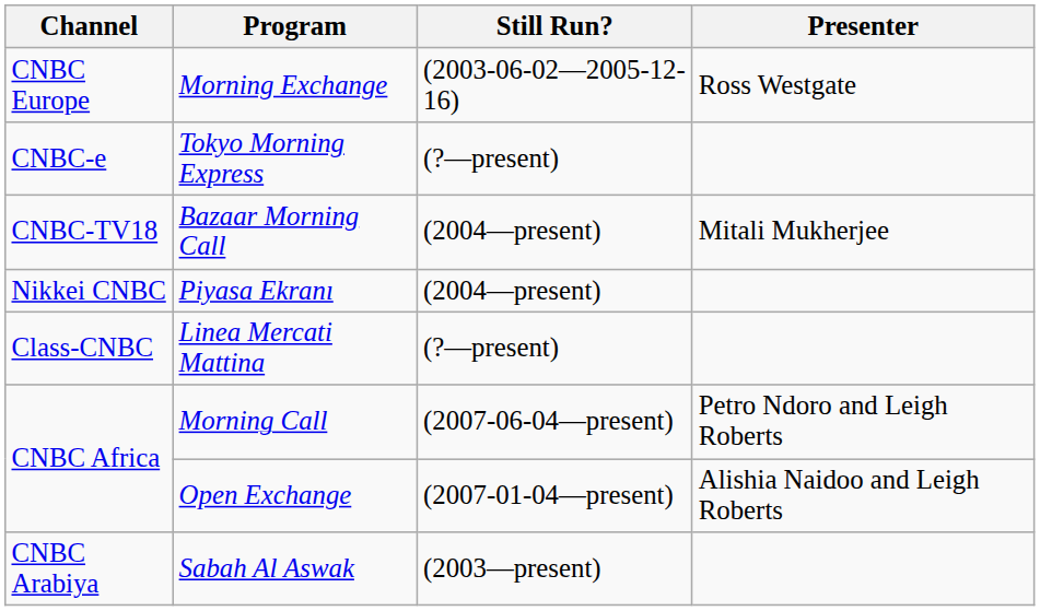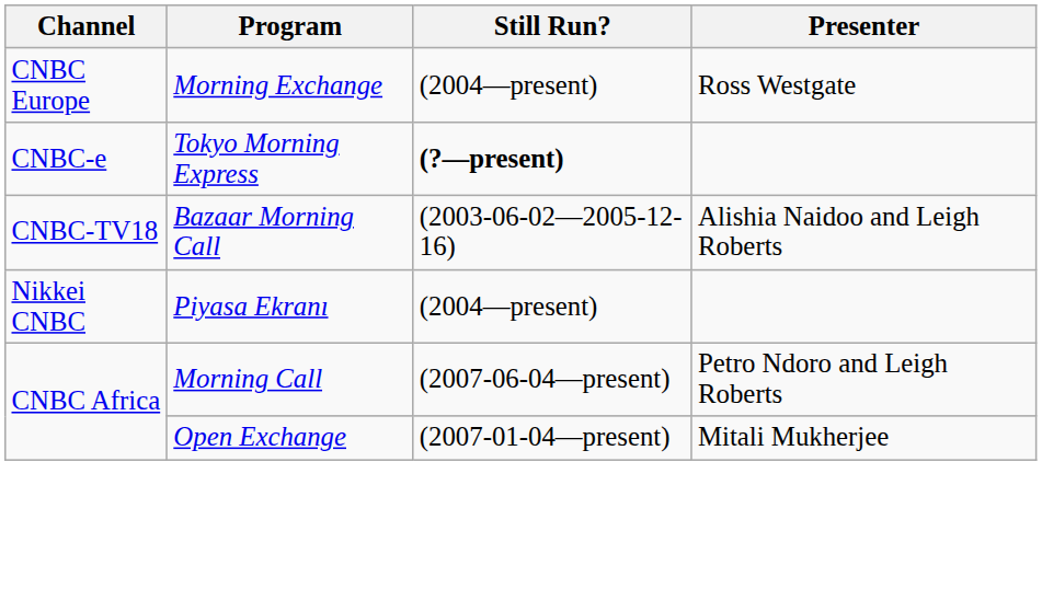 <table class="wikitable">
 <tr>
 <th>Channel</th>
 <th>Program</th>
 <th>Still Run?</th>
 <th>Presenter</th>
 </tr>
 <tr>
 <td><a href='#'>CNBC Europe</a></td>
 <td><em><a href='#'>Morning Exchange</a></em></td>
-<td> (2003-06-02—2005-12-16)</td>
+<td> (2004—present)</td>
 <td>Ross Westgate</td>
 </tr>
 <tr>
 <td><a href='#'>CNBC-e</a></td>
 <td><em><a href='#'>Tokyo Morning Express</a></em></td>
-<td> (?—present)</td>
+<td><strong> (?—present)</strong></td>
 </tr>
 <tr>
 <td><a href='#'>CNBC-TV18</a></td>
 <td><em><a href='#'>Bazaar Morning Call</a></em></td>
-<td> (2004—present)</td>
-<td>Mitali Mukherjee</td>
+<td> (2003-06-02—2005-12-16)</td>
+<td>Alishia Naidoo and Leigh Roberts</td>
 </tr>
 <tr>
 <td><a href='#'>Nikkei CNBC</a></td>
 <td><em><a href='#'>Piyasa Ekranı</a></em></td>
 <td> (2004—present)</td>
-<td></td>
-</tr>
-<tr>
-<td><a href='#'>Class-CNBC</a></td>
-<td><em><a href='#'>Linea Mercati Mattina</a></em></td>
-<td> (?—present)</td>
 <td></td>
 </tr>
 <tr>
 <td rowspan=2><a href='#'>CNBC Africa</a></td>
 <td><em><a href='#'>Morning Call</a></em></td>
 <td> (2007-06-04—present)</td>
 <td>Petro Ndoro and Leigh Roberts</td>
 </tr>
 <tr>
 <td><em><a href='#'>Open Exchange</a></em></td>
 <td> (2007-01-04—present)</td>
-<td>Alishia Naidoo and Leigh Roberts</td>
-</tr>
-<tr>
-<td><a href='#'>CNBC Arabiya</a></td>
-<td><em><a href='#'>Sabah Al Aswak</a></em></td>
-<td> (2003—present)</td>
-<td></td>
+<td>Mitali Mukherjee</td>
 </tr>
 </table>
